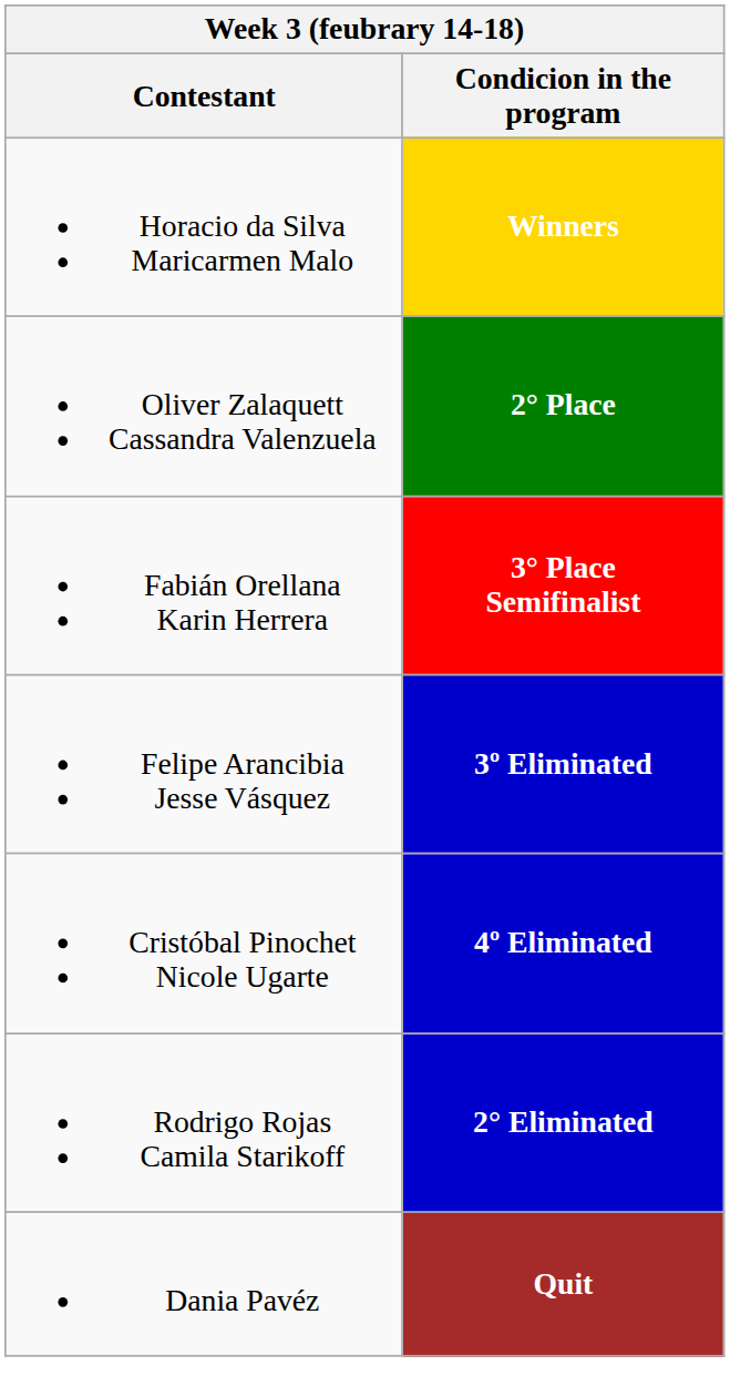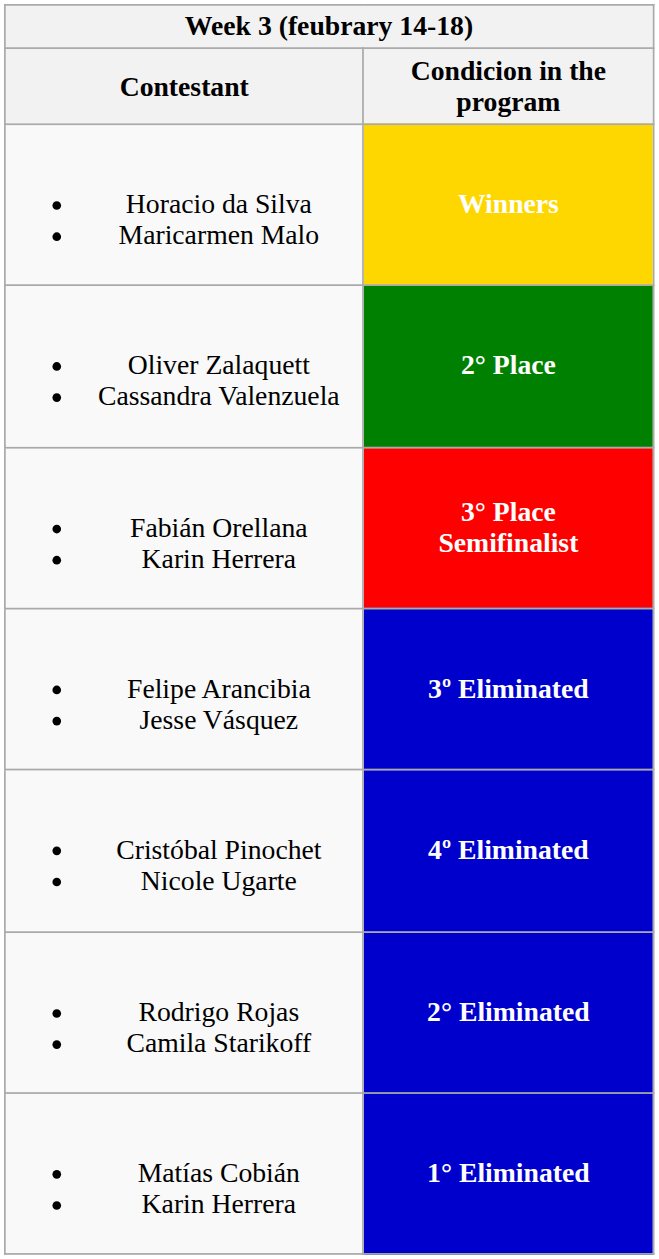 <table class="wikitable" style="text-align:center">
 <tr>
 <th colspan="2" align="center">Week 3 (feubrary 14-18)</th>
 </tr>
 <tr>
 <th width="200">Contestant</th>
 <th width="160">Condicion in the program</th>
 </tr>
 <tr>
 <td><br><ul><li> Horacio da Silva</li><li> Maricarmen Malo</li></ul></td>
 <td style="background:Gold;color:White"><strong>Winners</strong></td>
 </tr>
 <tr>
 <td><br><ul><li> Oliver Zalaquett</li><li> Cassandra Valenzuela</li></ul></td>
 <td style="background:green;color:White"><strong>2° Place</strong></td>
 </tr>
 <tr>
 <td><br><ul><li> Fabián Orellana</li><li> Karin Herrera</li></ul></td>
 <td style="background:Red;color:White"><strong>3° Place<br>Semifinalist</strong></td>
 </tr>
 <tr>
 <td><br><ul><li> Felipe Arancibia</li><li> Jesse Vásquez</li></ul></td>
 <td style="background:mediumblue;color:White"><strong>3º Eliminated</strong></td>
 </tr>
 <tr>
 <td><br><ul><li> Cristóbal Pinochet</li><li> Nicole Ugarte</li></ul></td>
 <td style="background:mediumblue;color:White"><strong>4º Eliminated</strong></td>
 </tr>
 <tr>
 <td><br><ul><li> Rodrigo Rojas</li><li> Camila Starikoff</li></ul></td>
 <td style="background:Mediumblue;color:White"><strong>2° Eliminated</strong></td>
 </tr>
 <tr>
-<td><br><ul><li> Dania Pavéz</li></ul></td>
-<td style="background:Brown;color:White"><strong>Quit</strong></td>
+<td><br><ul><li> Matías Cobián</li><li> Karin Herrera</li></ul></td>
+<td style="background:Mediumblue;color:White"><strong>1° Eliminated</strong></td>
 </tr>
 </table>
